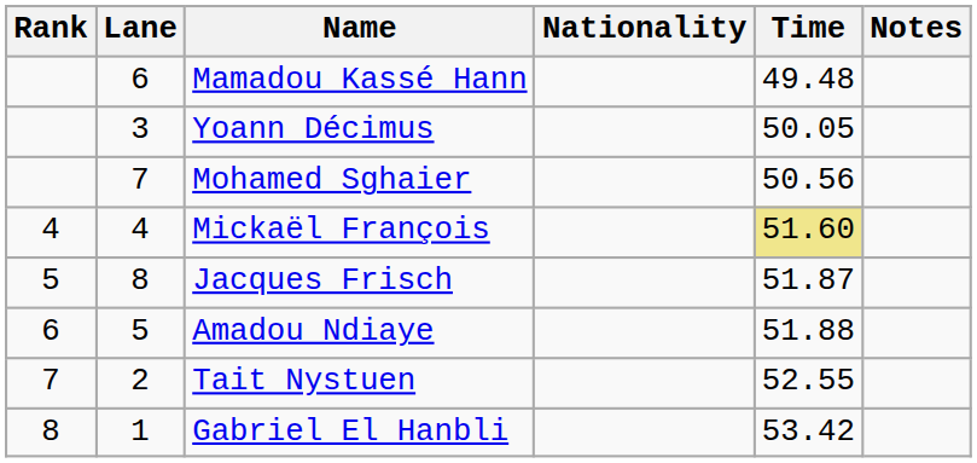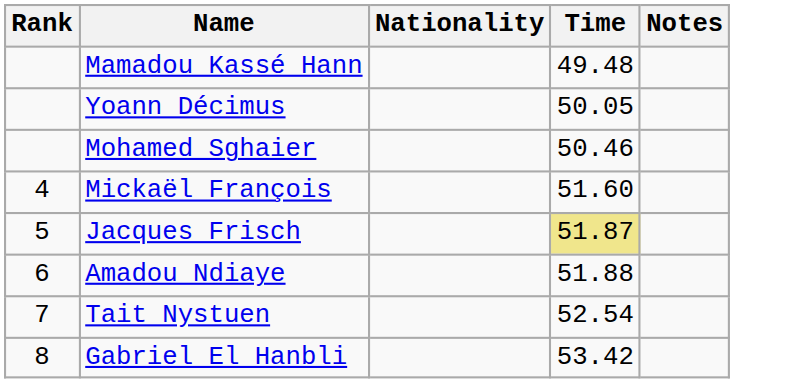 <table class="wikitable sortable" style="text-align:center;font-size:95%">
 <tr>
 <th>Rank</th>
-<th>Lane</th>
 <th>Name</th>
 <th>Nationality</th>
 <th>Time</th>
 <th>Notes</th>
 </tr>
 <tr>
 <td></td>
-<td>6</td>
 <td align=left><a href='#'>Mamadou Kassé Hann</a></td>
 <td align=left></td>
 <td>49.48</td>
 <td></td>
 </tr>
 <tr>
 <td></td>
-<td>3</td>
 <td align=left><a href='#'>Yoann Décimus</a></td>
 <td align=left></td>
 <td>50.05</td>
 <td></td>
 </tr>
 <tr>
 <td></td>
-<td>7</td>
 <td align=left><a href='#'>Mohamed Sghaier</a></td>
 <td align=left></td>
-<td>50.56</td>
+<td>50.46</td>
 <td></td>
 </tr>
 <tr>
 <td>4</td>
-<td>4</td>
 <td align=left><a href='#'>Mickaël François</a></td>
 <td align=left></td>
-<td style="background: khaki;">51.60</td>
+<td>51.60</td>
 <td></td>
 </tr>
 <tr>
 <td>5</td>
-<td>8</td>
 <td align=left><a href='#'>Jacques Frisch</a></td>
 <td align=left></td>
-<td>51.87</td>
+<td style="background: khaki;">51.87</td>
 <td></td>
 </tr>
 <tr>
 <td>6</td>
-<td>5</td>
 <td align=left><a href='#'>Amadou Ndiaye</a></td>
 <td align=left></td>
 <td>51.88</td>
 <td></td>
 </tr>
 <tr>
 <td>7</td>
-<td>2</td>
 <td align=left><a href='#'>Tait Nystuen</a></td>
 <td align=left></td>
-<td>52.55</td>
+<td>52.54</td>
 <td></td>
 </tr>
 <tr>
 <td>8</td>
-<td>1</td>
 <td align=left><a href='#'>Gabriel El Hanbli</a></td>
 <td align=left></td>
 <td>53.42</td>
 <td></td>
 </tr>
 </table>
